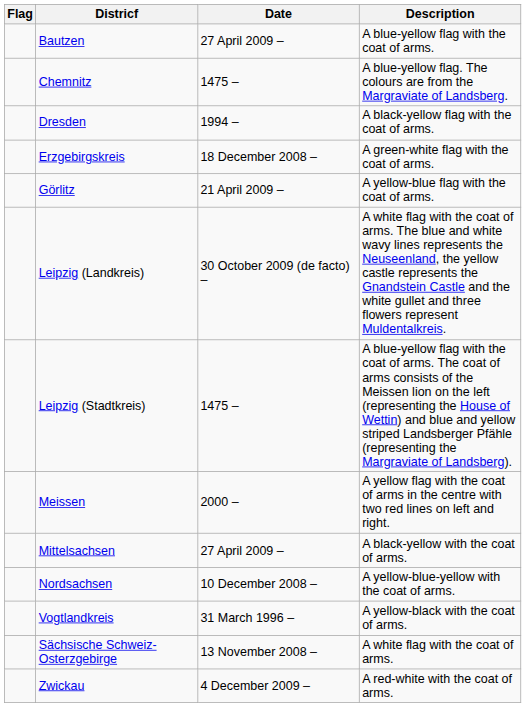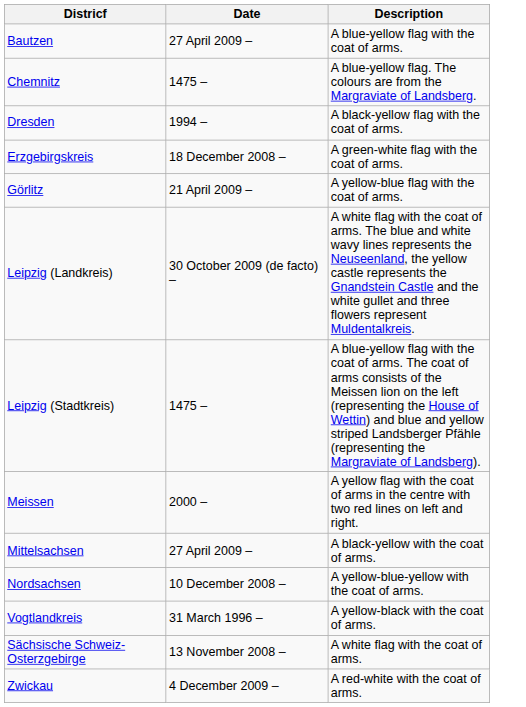 <table class="wikitable">
 <tr>
-<th>Flag</th>
 <th style="width:200px;">Districf</th>
 <th style="width:200px;">Date</th>
 <th style="width:200px;">Description</th>
 </tr>
 <tr>
-<td></td>
 <td><a href='#'>Bautzen</a></td>
 <td>27 April 2009 –</td>
 <td>A blue-yellow flag with the coat of arms.</td>
 </tr>
 <tr>
-<td></td>
 <td><a href='#'>Chemnitz</a></td>
 <td>1475 –</td>
 <td>A blue-yellow flag. The colours are from the <a href='#'>Margraviate of Landsberg</a>.</td>
 </tr>
 <tr>
-<td></td>
 <td><a href='#'>Dresden</a></td>
 <td>1994 –</td>
 <td>A black-yellow flag with the coat of arms.</td>
 </tr>
 <tr>
-<td></td>
 <td><a href='#'>Erzgebirgskreis</a></td>
 <td>18 December 2008 –</td>
 <td>A green-white flag with the coat of arms.</td>
 </tr>
 <tr>
-<td></td>
 <td><a href='#'>Görlitz</a></td>
 <td>21 April 2009 –</td>
 <td>A yellow-blue flag with the coat of arms.</td>
 </tr>
 <tr>
-<td></td>
 <td><a href='#'>Leipzig</a> (Landkreis)</td>
 <td>30 October 2009 (de facto) –</td>
 <td>A white flag with the coat of arms. The blue and white wavy lines represents the <a href='#'>Neuseenland</a>, the yellow castle represents the <a href='#'>Gnandstein Castle</a> and the white gullet and three flowers represent <a href='#'>Muldentalkreis</a>.</td>
 </tr>
 <tr>
-<td></td>
 <td><a href='#'>Leipzig</a> (Stadtkreis)</td>
 <td>1475 –</td>
 <td>A blue-yellow flag with the coat of arms. The coat of arms consists of the Meissen lion on the left (representing the <a href='#'>House of Wettin</a>) and blue and yellow striped Landsberger Pfähle (representing the <a href='#'>Margraviate of Landsberg</a>).</td>
 </tr>
 <tr>
-<td></td>
 <td><a href='#'>Meissen</a></td>
 <td>2000 –</td>
 <td>A yellow flag with the coat of arms in the centre with two red lines on left and right.</td>
 </tr>
 <tr>
-<td></td>
 <td><a href='#'>Mittelsachsen</a></td>
 <td>27 April 2009 –</td>
 <td>A black-yellow with the coat of arms.</td>
 </tr>
 <tr>
-<td></td>
 <td><a href='#'>Nordsachsen</a></td>
 <td>10 December 2008 –</td>
 <td>A yellow-blue-yellow with the coat of arms.</td>
 </tr>
 <tr>
-<td></td>
 <td><a href='#'>Vogtlandkreis</a></td>
 <td>31 March 1996 –</td>
 <td>A yellow-black with the coat of arms.</td>
 </tr>
 <tr>
-<td></td>
 <td><a href='#'>Sächsische Schweiz-Osterzgebirge</a></td>
 <td>13 November 2008 –</td>
 <td>A white flag with the coat of arms.</td>
 </tr>
 <tr>
-<td></td>
 <td><a href='#'>Zwickau</a></td>
 <td>4 December 2009 –</td>
 <td>A red-white with the coat of arms.</td>
 </tr>
 </table>
